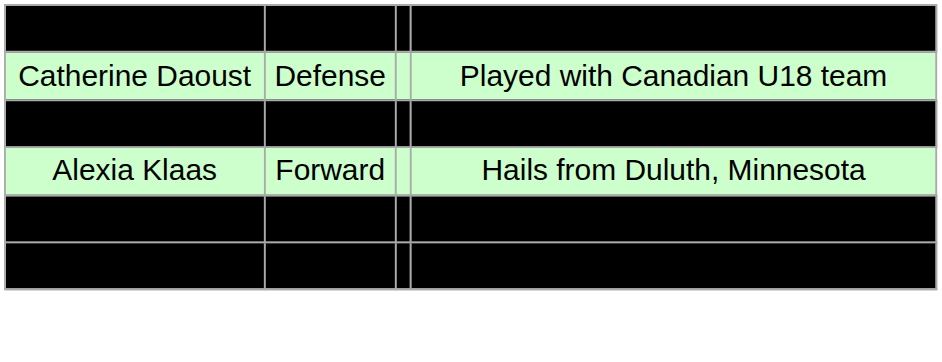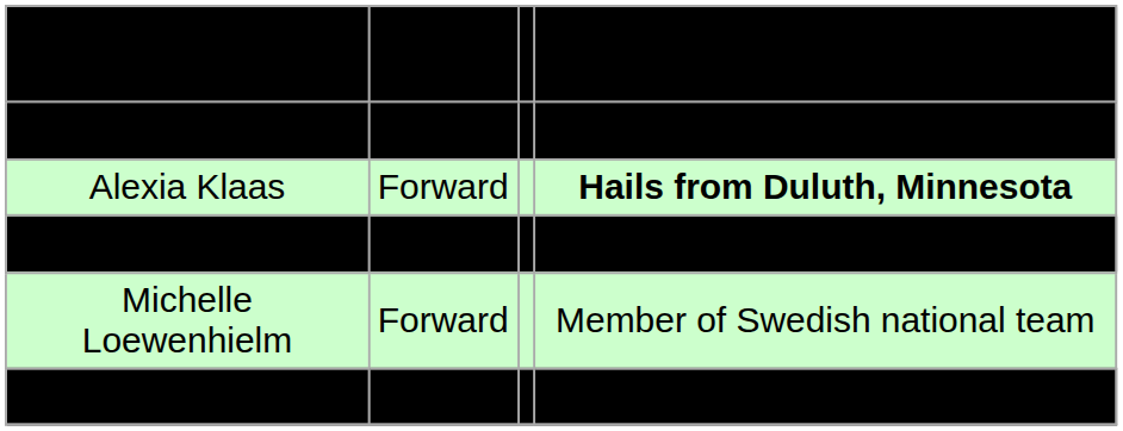 <table class="wikitable" width="80%">
 <tr align="center">
 </tr>
 <tr align="center" bgcolor=" ">
 <td>Lynn Astrup</td>
 <td>Defense</td>
 <td></td>
 <td>Attended Warroad (MN) High School</td>
-</tr>
-<tr align="center" bgcolor="#ccffcc">
-<td>Catherine Daoust</td>
-<td>Defense</td>
-<td></td>
-<td>Played with Canadian U18 team</td>
 </tr>
 <tr align="center" bgcolor=" ">
 <td>Jessica Healey</td>
 <td>Defense</td>
 <td></td>
 <td>Played with Canadian U18 team</td>
 </tr>
 <tr align="center" bgcolor="#ccffcc">
 <td>Alexia Klaas</td>
 <td>Forward</td>
 <td></td>
-<td>Hails from Duluth, Minnesota</td>
+<td><strong>Hails from Duluth, Minnesota</strong></td>
 </tr>
 <tr align="center" bgcolor=" ">
 <td>Maria Lindh</td>
+<td>Forward</td>
+<td></td>
+<td>Member of Swedish national team</td>
+</tr>
+<tr align="center" bgcolor="#ccffcc">
+<td>Michelle Loewenhielm</td>
 <td>Forward</td>
 <td></td>
 <td>Member of Swedish national team</td>
 </tr>
 <tr align="center" bgcolor=" ">
 <td>Evelina Suonpaa</td>
 <td>Forward</td>
 <td></td>
 <td>Member of Finnish national team</td>
 </tr>
 <tr align="center" bgcolor=" ">
 </tr>
 </table>
